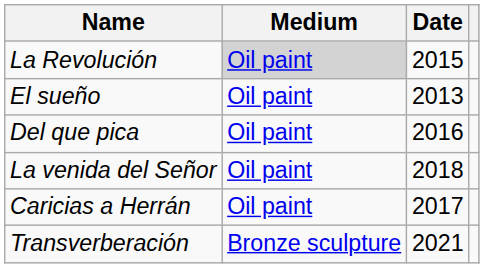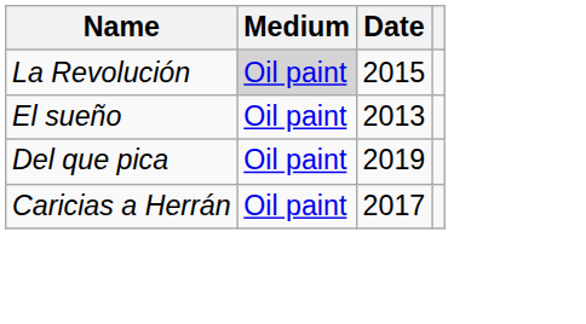 <table class="wikitable">
 <tr>
 <th>Name</th>
 <th>Medium</th>
 <th>Date</th>
 <th></th>
 </tr>
 <tr>
 <td><em>La Revolución</em></td>
 <td style="background: lightgrey;"><a href='#'>Oil paint</a></td>
 <td>2015</td>
 <td></td>
 </tr>
 <tr>
 <td><em>El sueño</em></td>
 <td><a href='#'>Oil paint</a></td>
 <td>2013</td>
 <td></td>
 </tr>
 <tr>
 <td><em>Del que pica</em></td>
 <td><a href='#'>Oil paint</a></td>
-<td>2016</td>
-<td></td>
-</tr>
-<tr>
-<td><em>La venida del Señor</em></td>
-<td><a href='#'>Oil paint</a></td>
-<td>2018</td>
+<td>2019</td>
 <td></td>
 </tr>
 <tr>
 <td><em>Caricias a Herrán</em></td>
 <td><a href='#'>Oil paint</a></td>
 <td>2017</td>
 <td></td>
 </tr>
-<tr>
-<td><em>Transverberación</em></td>
-<td><a href='#'>Bronze sculpture</a></td>
-<td>2021</td>
-<td></td>
-</tr>
 </table>
